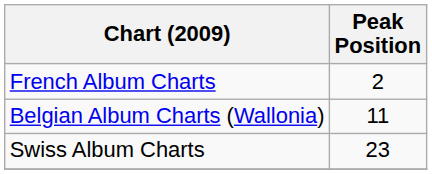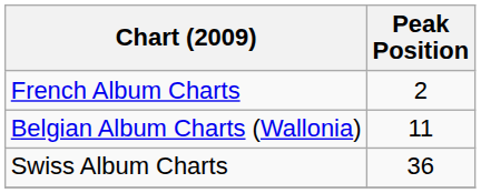 <table class="wikitable sortable">
 <tr>
 <th align="left">Chart (2009)</th>
 <th align="left">Peak<br>Position </th>
 </tr>
 <tr>
 <td align="left"><a href='#'>French Album Charts</a></td>
 <td align="center">2</td>
 </tr>
 <tr>
 <td align="left"><a href='#'>Belgian Album Charts</a> (<a href='#'>Wallonia</a>)</td>
 <td align="center">11</td>
 </tr>
 <tr>
 <td align="left">Swiss Album Charts</td>
-<td align="center">23</td>
+<td align="center">36</td>
 </tr>
 <tr>
 </tr>
 </table>
